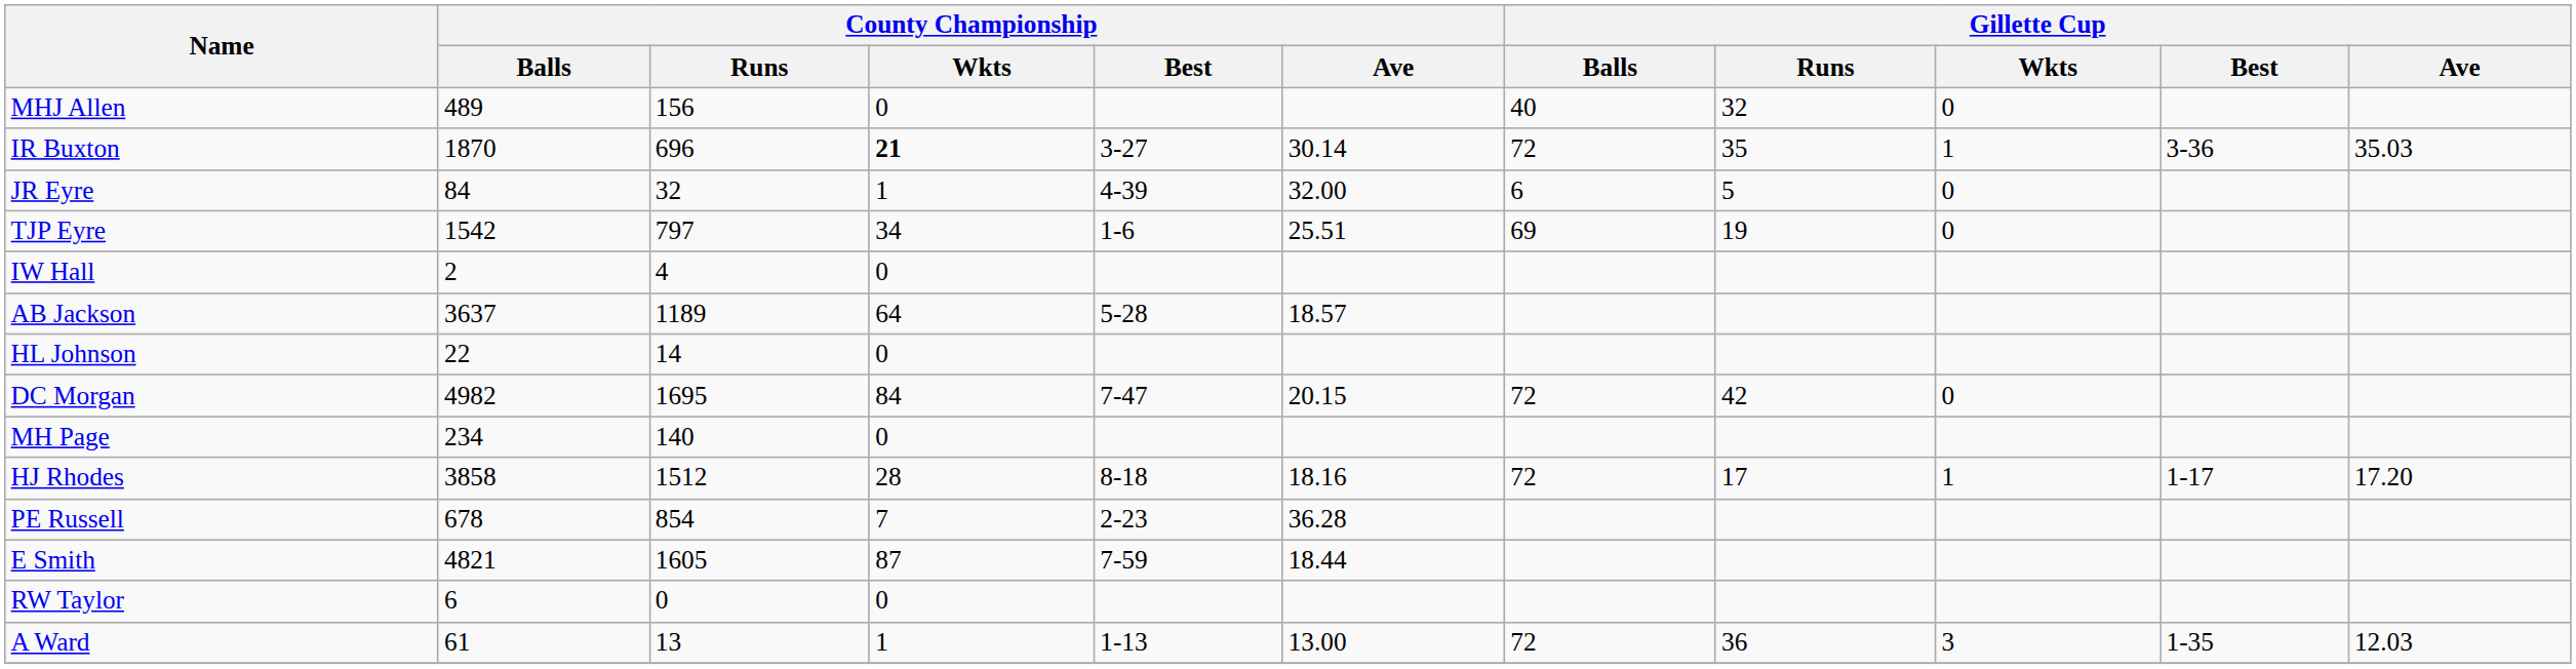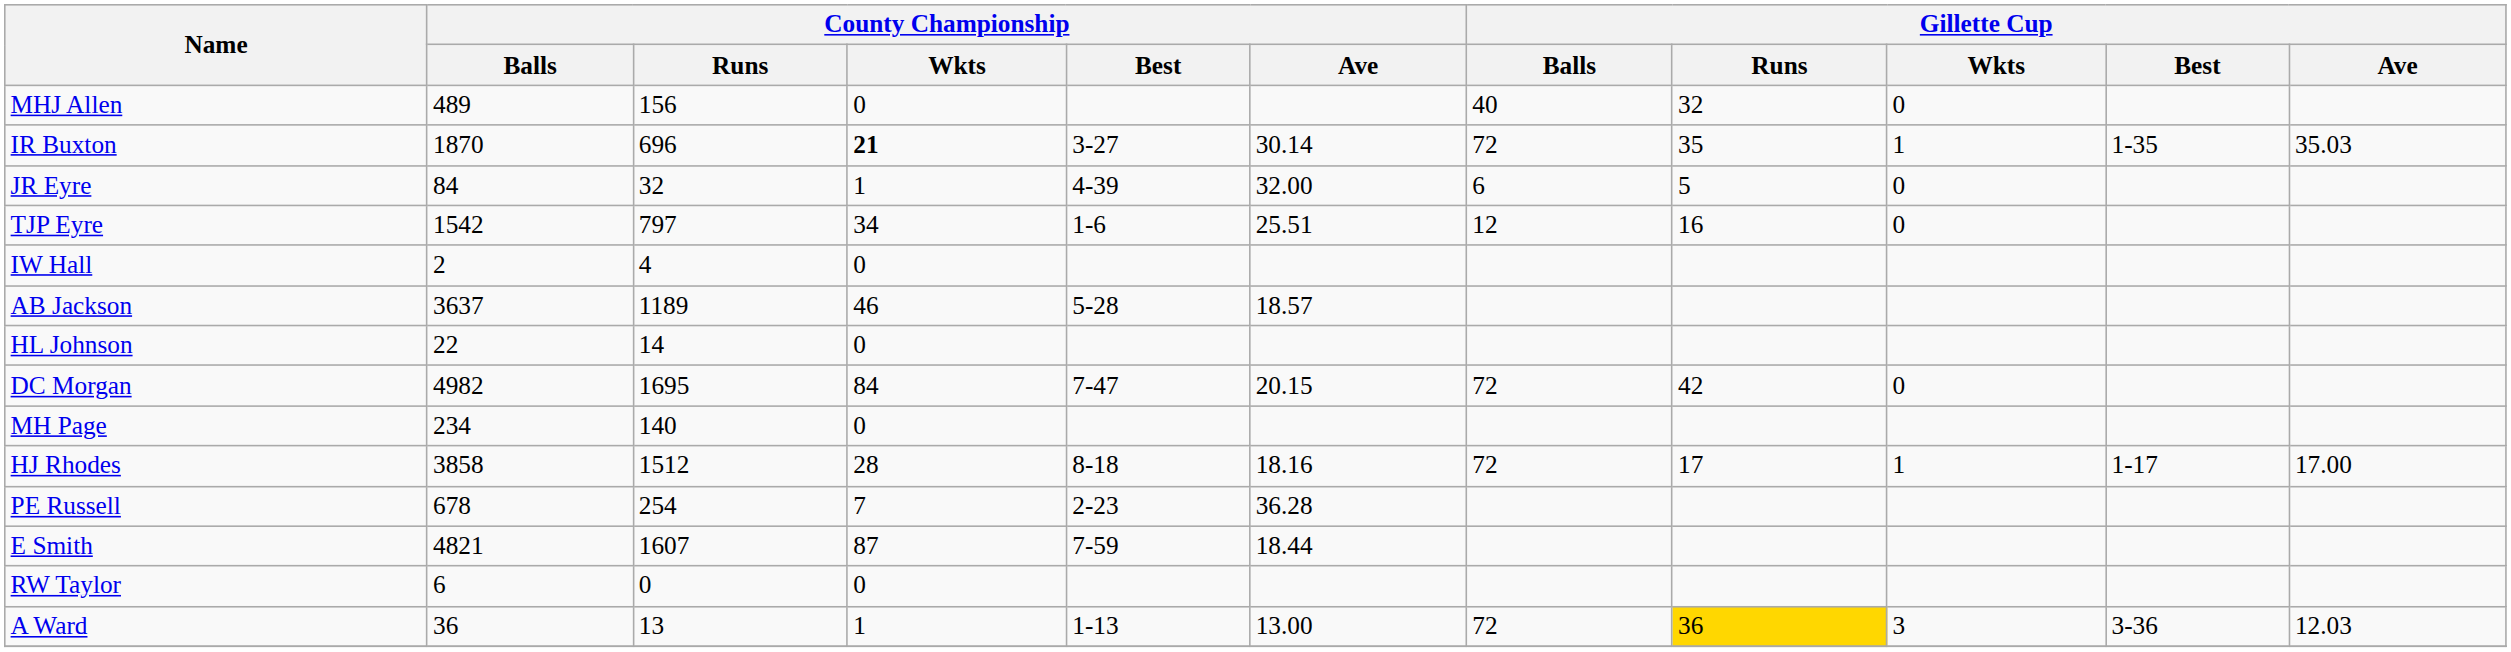 <table class="wikitable" width="100%">
 <tr bgcolor="#efefef">
 <th rowspan=2>Name</th>
 <th colspan=5><a href='#'>County Championship</a></th>
 <th colspan=5><a href='#'>Gillette Cup</a></th>
 </tr>
 <tr>
 <th>Balls</th>
 <th>Runs</th>
 <th>Wkts</th>
 <th>Best</th>
 <th>Ave</th>
 <th>Balls</th>
 <th>Runs</th>
 <th>Wkts</th>
 <th>Best</th>
 <th>Ave</th>
 </tr>
 <tr>
 <td><a href='#'>MHJ Allen</a></td>
 <td>489</td>
 <td>156</td>
 <td>0</td>
 <td></td>
 <td></td>
 <td>40</td>
 <td>32</td>
 <td>0</td>
 <td></td>
 <td></td>
 </tr>
 <tr>
 <td><a href='#'>IR Buxton</a></td>
 <td>1870</td>
 <td>696</td>
 <td><strong>21</strong></td>
 <td>3-27</td>
 <td>30.14</td>
 <td>72</td>
 <td>35</td>
 <td>1</td>
-<td>3-36</td>
+<td>1-35</td>
 <td>35.03</td>
 </tr>
 <tr>
 <td><a href='#'>JR Eyre</a></td>
 <td>84</td>
 <td>32</td>
 <td>1</td>
 <td>4-39</td>
 <td>32.00</td>
 <td>6</td>
 <td>5</td>
 <td>0</td>
 <td></td>
 <td></td>
 </tr>
 <tr>
 <td><a href='#'>TJP Eyre</a></td>
 <td>1542</td>
 <td>797</td>
 <td>34</td>
 <td>1-6</td>
 <td>25.51</td>
-<td>69</td>
-<td>19</td>
+<td>12</td>
+<td>16</td>
 <td>0</td>
 <td></td>
 <td></td>
 </tr>
 <tr>
 <td><a href='#'>IW Hall</a></td>
 <td>2</td>
 <td>4</td>
 <td>0</td>
 <td></td>
 <td></td>
 <td></td>
 <td></td>
 <td></td>
 <td></td>
 <td></td>
 </tr>
 <tr>
 <td><a href='#'>AB Jackson</a></td>
 <td>3637</td>
 <td>1189</td>
-<td>64</td>
+<td>46</td>
 <td>5-28</td>
 <td>18.57</td>
 <td></td>
 <td></td>
 <td></td>
 <td></td>
 <td></td>
 </tr>
 <tr>
 <td><a href='#'>HL Johnson</a></td>
 <td>22</td>
 <td>14</td>
 <td>0</td>
 <td></td>
 <td></td>
 <td></td>
 <td></td>
 <td></td>
 <td></td>
 <td></td>
 </tr>
 <tr>
 <td><a href='#'>DC Morgan</a></td>
 <td>4982</td>
 <td>1695</td>
 <td>84</td>
 <td>7-47</td>
 <td>20.15</td>
 <td>72</td>
 <td>42</td>
 <td>0</td>
 <td></td>
 <td></td>
 </tr>
 <tr>
 <td><a href='#'>MH Page</a></td>
 <td>234</td>
 <td>140</td>
 <td>0</td>
 <td></td>
 <td></td>
 <td></td>
 <td></td>
 <td></td>
 <td></td>
 <td></td>
 </tr>
 <tr>
 <td><a href='#'>HJ Rhodes</a></td>
 <td>3858</td>
 <td>1512</td>
 <td>28</td>
 <td>8-18</td>
 <td>18.16</td>
 <td>72</td>
 <td>17</td>
 <td>1</td>
 <td>1-17</td>
-<td>17.20</td>
+<td>17.00</td>
 </tr>
 <tr>
 <td><a href='#'>PE Russell</a></td>
 <td>678</td>
-<td>854</td>
+<td>254</td>
 <td>7</td>
 <td>2-23</td>
 <td>36.28</td>
 <td></td>
 <td></td>
 <td></td>
 <td></td>
 <td></td>
 </tr>
 <tr>
 <td><a href='#'>E Smith</a></td>
 <td>4821</td>
-<td>1605</td>
+<td>1607</td>
 <td>87</td>
 <td>7-59</td>
 <td>18.44</td>
 <td></td>
 <td></td>
 <td></td>
 <td></td>
 <td></td>
 </tr>
 <tr>
 <td><a href='#'>RW Taylor</a></td>
 <td>6</td>
 <td>0</td>
 <td>0</td>
 <td></td>
 <td></td>
 <td></td>
 <td></td>
 <td></td>
 <td></td>
 <td></td>
 </tr>
 <tr>
 <td><a href='#'>A Ward</a></td>
-<td>61</td>
+<td>36</td>
 <td>13</td>
 <td>1</td>
 <td>1-13</td>
 <td>13.00</td>
 <td>72</td>
-<td>36</td>
+<td style="background: gold;">36</td>
 <td>3</td>
-<td>1-35</td>
+<td>3-36</td>
 <td>12.03</td>
 </tr>
 <tr>
 </tr>
 </table>
